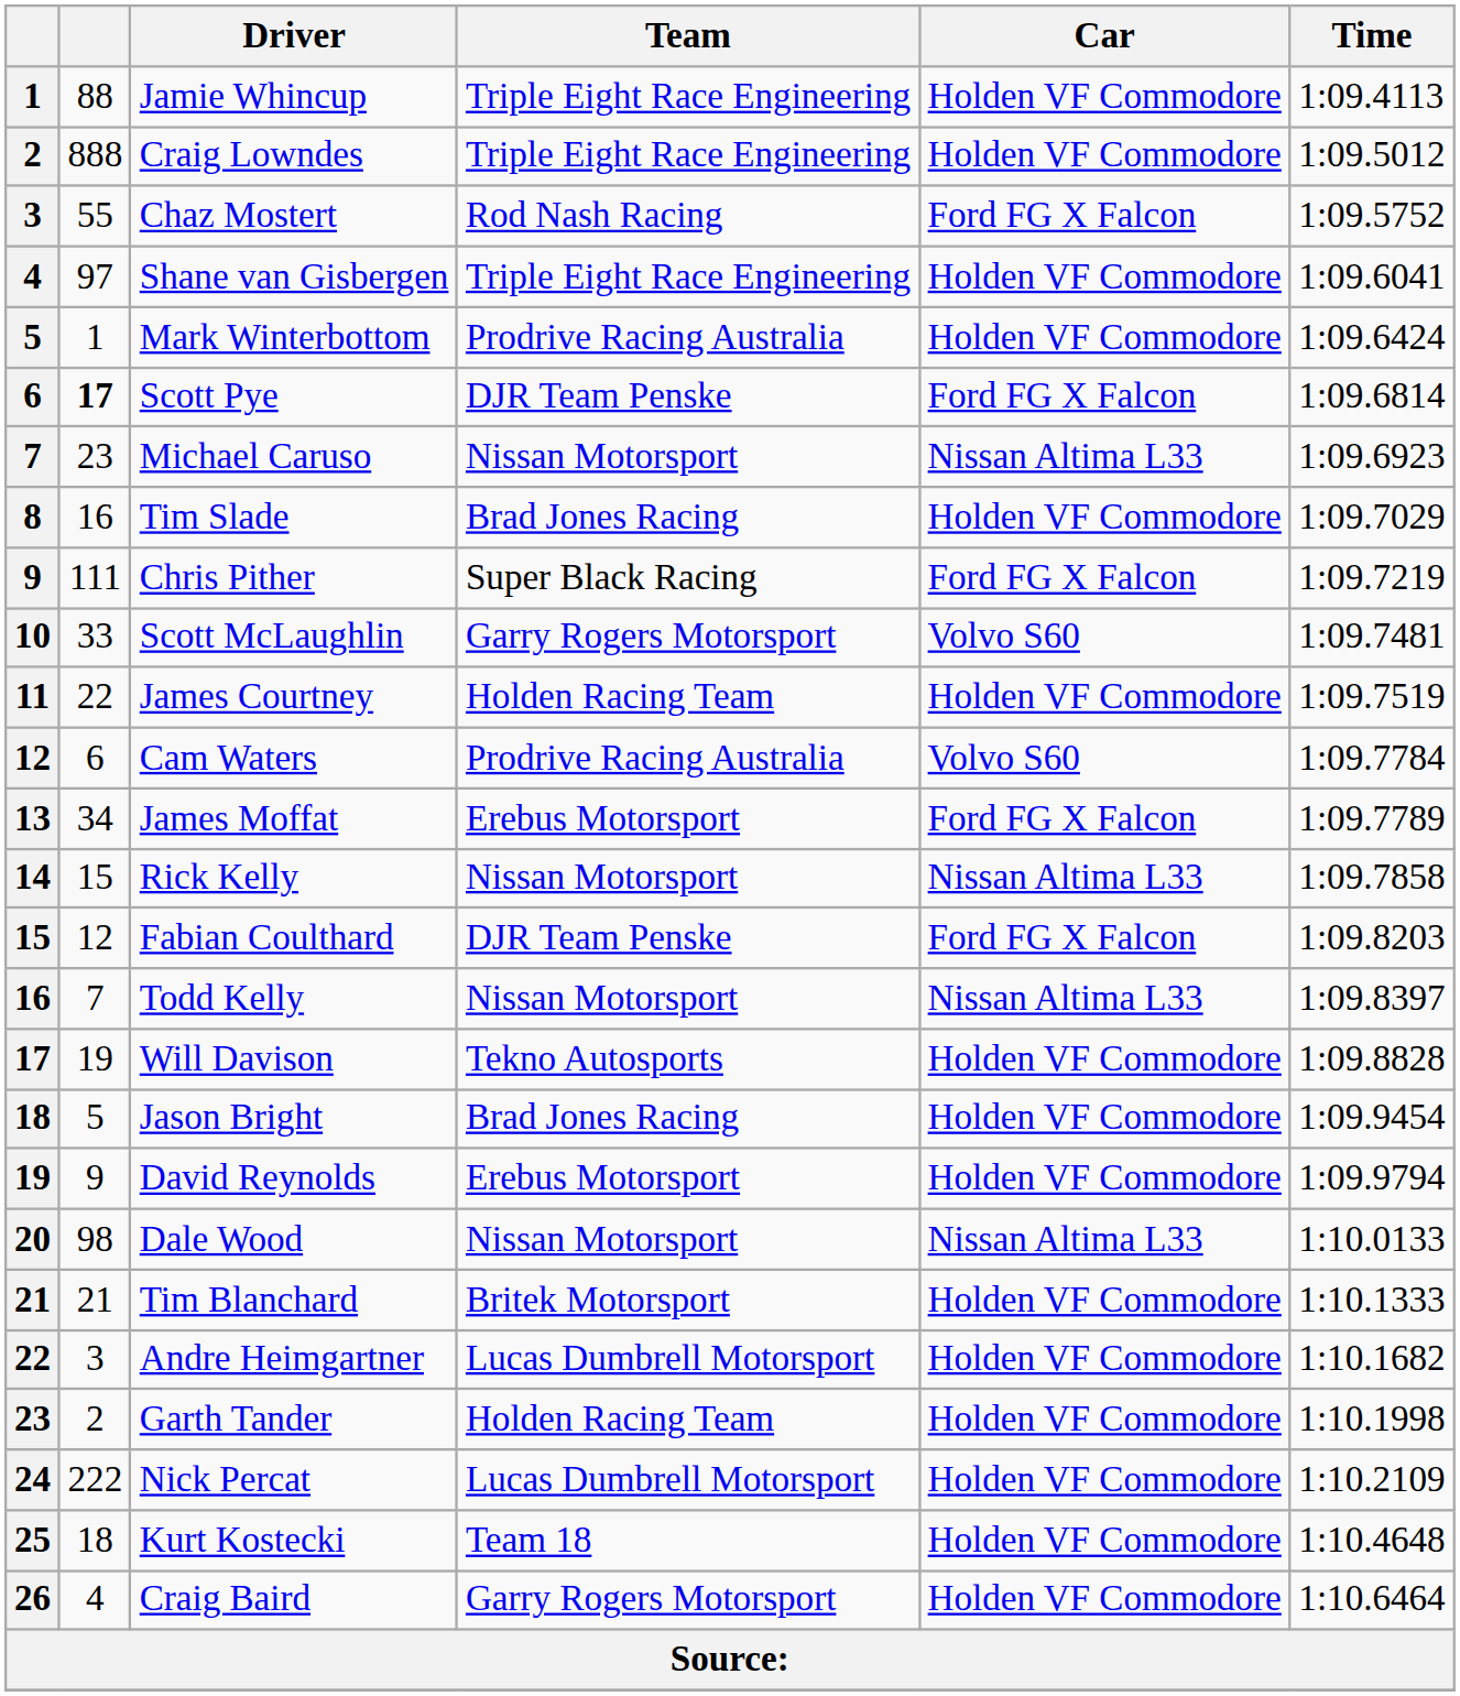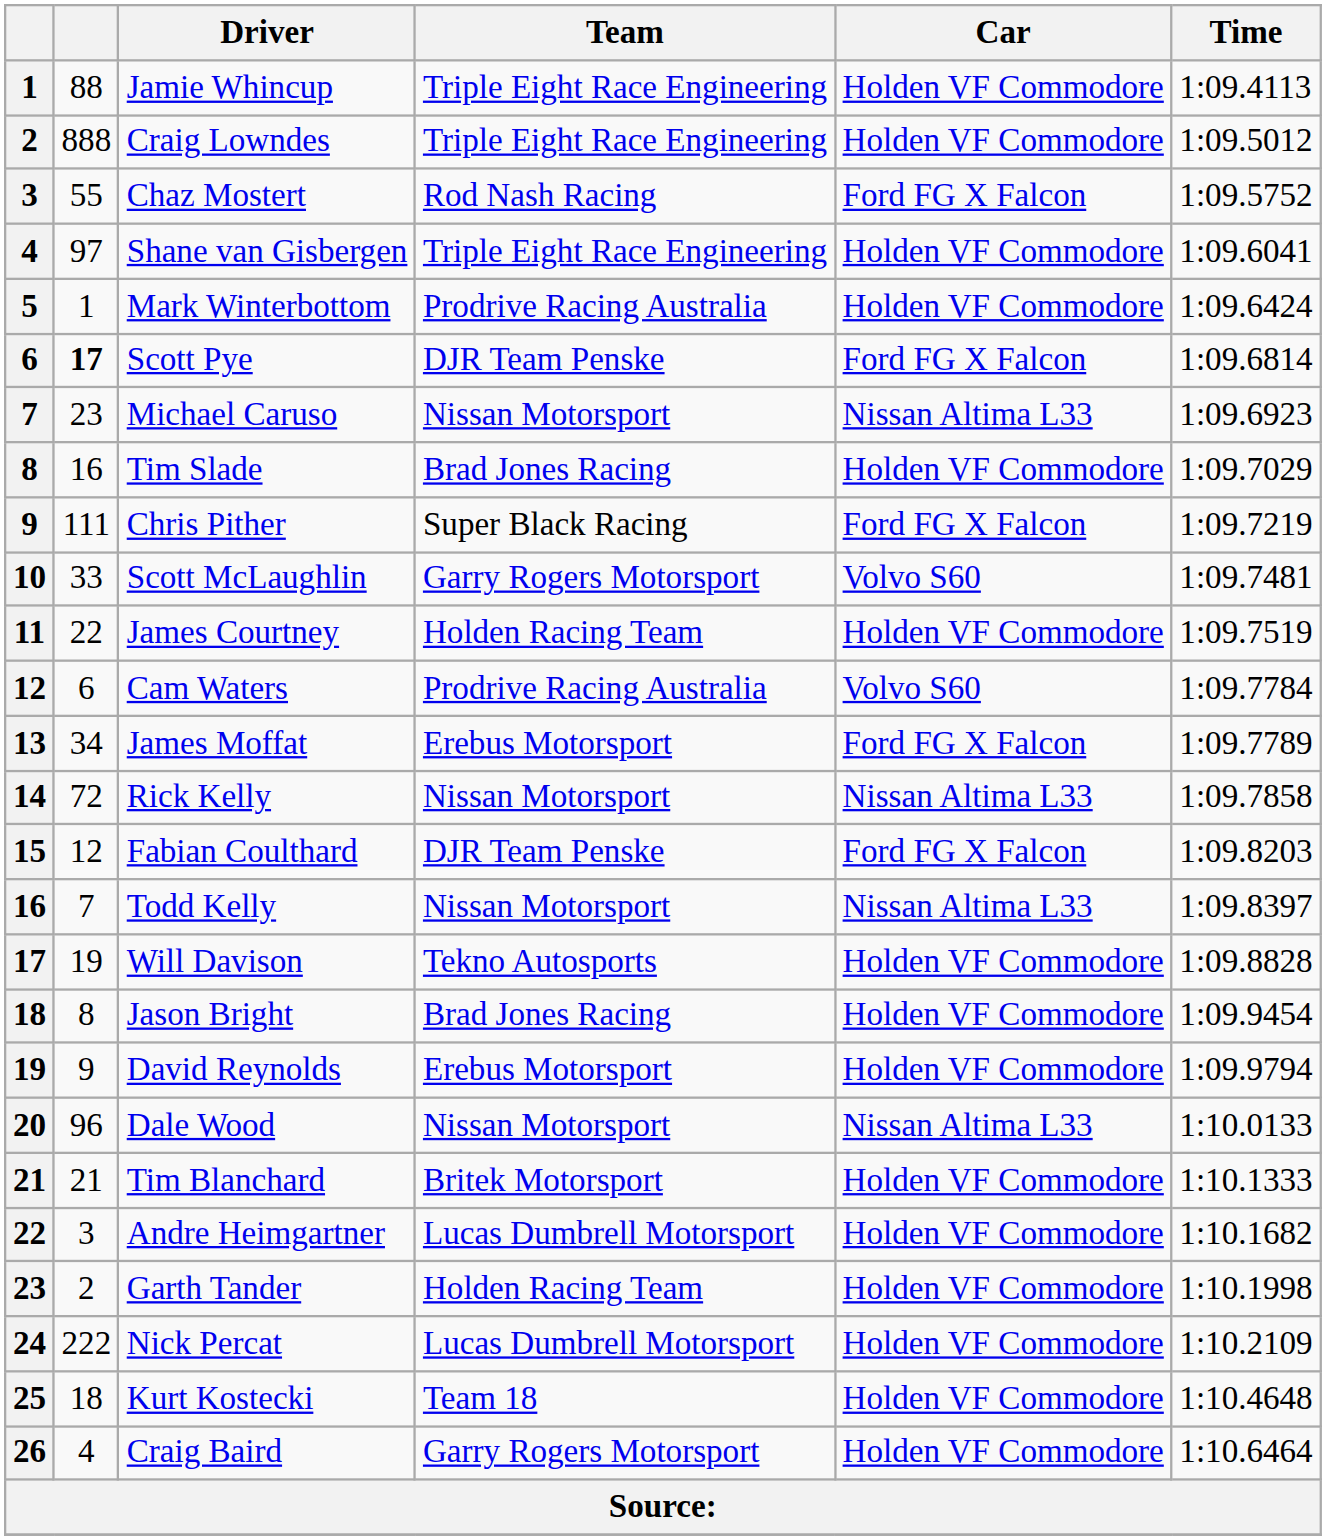 <table class="wikitable" style="font-size: 90%">
 <tr>
 <th></th>
 <th></th>
 <th>Driver</th>
 <th>Team</th>
 <th>Car</th>
 <th>Time</th>
 </tr>
 <tr>
 <th>1</th>
 <td align="center">88</td>
 <td> <a href='#'>Jamie Whincup</a></td>
 <td><a href='#'>Triple Eight Race Engineering</a></td>
 <td><a href='#'>Holden VF Commodore</a></td>
 <td>1:09.4113</td>
 </tr>
 <tr>
 <th>2</th>
 <td align="center">888</td>
 <td> <a href='#'>Craig Lowndes</a></td>
 <td><a href='#'>Triple Eight Race Engineering</a></td>
 <td><a href='#'>Holden VF Commodore</a></td>
 <td>1:09.5012</td>
 </tr>
 <tr>
 <th>3</th>
 <td align="center">55</td>
 <td> <a href='#'>Chaz Mostert</a></td>
 <td><a href='#'>Rod Nash Racing</a></td>
 <td><a href='#'>Ford FG X Falcon</a></td>
 <td>1:09.5752</td>
 </tr>
 <tr>
 <th>4</th>
 <td align="center">97</td>
 <td> <a href='#'>Shane van Gisbergen</a></td>
 <td><a href='#'>Triple Eight Race Engineering</a></td>
 <td><a href='#'>Holden VF Commodore</a></td>
 <td>1:09.6041</td>
 </tr>
 <tr>
 <th>5</th>
 <td align="center">1</td>
 <td> <a href='#'>Mark Winterbottom</a></td>
 <td><a href='#'>Prodrive Racing Australia</a></td>
 <td><a href='#'>Holden VF Commodore</a></td>
 <td>1:09.6424</td>
 </tr>
 <tr>
 <th>6</th>
 <td align="center"><strong>17</strong></td>
 <td> <a href='#'>Scott Pye</a></td>
 <td><a href='#'>DJR Team Penske</a></td>
 <td><a href='#'>Ford FG X Falcon</a></td>
 <td>1:09.6814</td>
 </tr>
 <tr>
 <th>7</th>
 <td align="center">23</td>
 <td> <a href='#'>Michael Caruso</a></td>
 <td><a href='#'>Nissan Motorsport</a></td>
 <td><a href='#'>Nissan Altima L33</a></td>
 <td>1:09.6923</td>
 </tr>
 <tr>
 <th>8</th>
 <td align="center">16</td>
 <td> <a href='#'>Tim Slade</a></td>
 <td><a href='#'>Brad Jones Racing</a></td>
 <td><a href='#'>Holden VF Commodore</a></td>
 <td>1:09.7029</td>
 </tr>
 <tr>
 <th>9</th>
 <td align="center">111</td>
 <td> <a href='#'>Chris Pither</a></td>
 <td>Super Black Racing</td>
 <td><a href='#'>Ford FG X Falcon</a></td>
 <td>1:09.7219</td>
 </tr>
 <tr>
 <th>10</th>
 <td align="center">33</td>
 <td> <a href='#'>Scott McLaughlin</a></td>
 <td><a href='#'>Garry Rogers Motorsport</a></td>
 <td><a href='#'>Volvo S60</a></td>
 <td>1:09.7481</td>
 </tr>
 <tr>
 <th>11</th>
 <td align="center">22</td>
 <td> <a href='#'>James Courtney</a></td>
 <td><a href='#'>Holden Racing Team</a></td>
 <td><a href='#'>Holden VF Commodore</a></td>
 <td>1:09.7519</td>
 </tr>
 <tr>
 <th>12</th>
 <td align="center">6</td>
 <td> <a href='#'>Cam Waters</a></td>
 <td><a href='#'>Prodrive Racing Australia</a></td>
 <td><a href='#'>Volvo S60</a></td>
 <td>1:09.7784</td>
 </tr>
 <tr>
 <th>13</th>
 <td align="center">34</td>
 <td> <a href='#'>James Moffat</a></td>
 <td><a href='#'>Erebus Motorsport</a></td>
 <td><a href='#'>Ford FG X Falcon</a></td>
 <td>1:09.7789</td>
 </tr>
 <tr>
 <th>14</th>
-<td align="center">15</td>
+<td align="center">72</td>
 <td> <a href='#'>Rick Kelly</a></td>
 <td><a href='#'>Nissan Motorsport</a></td>
 <td><a href='#'>Nissan Altima L33</a></td>
 <td>1:09.7858</td>
 </tr>
 <tr>
 <th>15</th>
 <td align="center">12</td>
 <td> <a href='#'>Fabian Coulthard</a></td>
 <td><a href='#'>DJR Team Penske</a></td>
 <td><a href='#'>Ford FG X Falcon</a></td>
 <td>1:09.8203</td>
 </tr>
 <tr>
 <th>16</th>
 <td align="center">7</td>
 <td> <a href='#'>Todd Kelly</a></td>
 <td><a href='#'>Nissan Motorsport</a></td>
 <td><a href='#'>Nissan Altima L33</a></td>
 <td>1:09.8397</td>
 </tr>
 <tr>
 <th>17</th>
 <td align="center">19</td>
 <td> <a href='#'>Will Davison</a></td>
 <td><a href='#'>Tekno Autosports</a></td>
 <td><a href='#'>Holden VF Commodore</a></td>
 <td>1:09.8828</td>
 </tr>
 <tr>
 <th>18</th>
-<td align="center">5</td>
+<td align="center">8</td>
 <td> <a href='#'>Jason Bright</a></td>
 <td><a href='#'>Brad Jones Racing</a></td>
 <td><a href='#'>Holden VF Commodore</a></td>
 <td>1:09.9454</td>
 </tr>
 <tr>
 <th>19</th>
 <td align="center">9</td>
 <td> <a href='#'>David Reynolds</a></td>
 <td><a href='#'>Erebus Motorsport</a></td>
 <td><a href='#'>Holden VF Commodore</a></td>
 <td>1:09.9794</td>
 </tr>
 <tr>
 <th>20</th>
-<td align="center">98</td>
+<td align="center">96</td>
 <td> <a href='#'>Dale Wood</a></td>
 <td><a href='#'>Nissan Motorsport</a></td>
 <td><a href='#'>Nissan Altima L33</a></td>
 <td>1:10.0133</td>
 </tr>
 <tr>
 <th>21</th>
 <td align="center">21</td>
 <td> <a href='#'>Tim Blanchard</a></td>
 <td><a href='#'>Britek Motorsport</a></td>
 <td><a href='#'>Holden VF Commodore</a></td>
 <td>1:10.1333</td>
 </tr>
 <tr>
 <th>22</th>
 <td align="center">3</td>
 <td> <a href='#'>Andre Heimgartner</a></td>
 <td><a href='#'>Lucas Dumbrell Motorsport</a></td>
 <td><a href='#'>Holden VF Commodore</a></td>
 <td>1:10.1682</td>
 </tr>
 <tr>
 <th>23</th>
 <td align="center">2</td>
 <td> <a href='#'>Garth Tander</a></td>
 <td><a href='#'>Holden Racing Team</a></td>
 <td><a href='#'>Holden VF Commodore</a></td>
 <td>1:10.1998</td>
 </tr>
 <tr>
 <th>24</th>
 <td align="center">222</td>
 <td> <a href='#'>Nick Percat</a></td>
 <td><a href='#'>Lucas Dumbrell Motorsport</a></td>
 <td><a href='#'>Holden VF Commodore</a></td>
 <td>1:10.2109</td>
 </tr>
 <tr>
 <th>25</th>
 <td align="center">18</td>
 <td> <a href='#'>Kurt Kostecki</a></td>
 <td><a href='#'>Team 18</a></td>
 <td><a href='#'>Holden VF Commodore</a></td>
 <td>1:10.4648</td>
 </tr>
 <tr>
 <th>26</th>
 <td align="center">4</td>
 <td> <a href='#'>Craig Baird</a></td>
 <td><a href='#'>Garry Rogers Motorsport</a></td>
 <td><a href='#'>Holden VF Commodore</a></td>
 <td>1:10.6464</td>
 </tr>
 <tr>
 <th colspan="6">Source:</th>
 </tr>
 <tr>
 </tr>
 </table>
